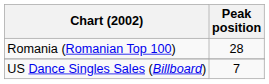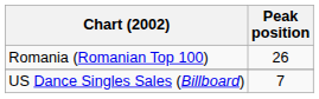 <table class="wikitable sortable">
 <tr>
 <th>Chart (2002)</th>
 <th>Peak<br>position</th>
 </tr>
 <tr>
 <td align="left">Romania (<a href='#'>Romanian Top 100</a>)</td>
-<td align="center">28</td>
+<td align="center">26</td>
 </tr>
 <tr>
 </tr>
 <tr>
 </tr>
 <tr>
 <td>US <a href='#'>Dance Singles Sales</a> (<em><a href='#'>Billboard</a></em>)</td>
 <td style="text-align:center;">7</td>
 </tr>
 </table>
